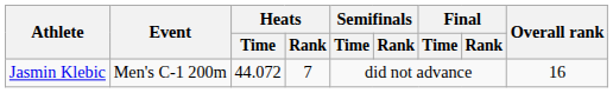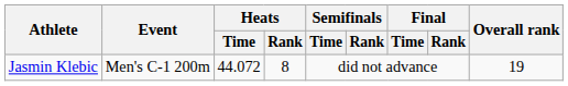 <table class=wikitable style="font-size:90%">
 <tr>
 <th rowspan="2">Athlete</th>
 <th rowspan="2">Event</th>
 <th colspan=2>Heats</th>
 <th colspan=2>Semifinals</th>
 <th colspan=2>Final</th>
 <th rowspan="2">Overall rank</th>
 </tr>
 <tr style="font-size:95%">
 <th>Time</th>
 <th>Rank</th>
 <th>Time</th>
 <th>Rank</th>
 <th>Time</th>
 <th>Rank</th>
 </tr>
 <tr align=center>
 <td align=left><a href='#'>Jasmin Klebic</a></td>
 <td align=left>Men's C-1 200m</td>
 <td>44.072</td>
-<td>7</td>
+<td>8</td>
 <td align=center colspan=4>did not advance</td>
-<td>16</td>
+<td>19</td>
 </tr>
 </table>
